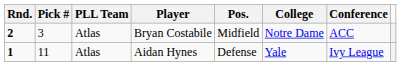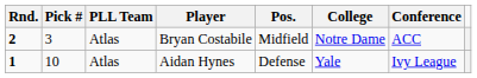 <table class="wikitable">
 <tr>
 <th>Rnd.</th>
 <th>Pick #</th>
 <th>PLL Team</th>
 <th>Player</th>
 <th>Pos.</th>
 <th>College</th>
 <th>Conference</th>
 </tr>
 <tr>
 <td><strong>2</strong></td>
 <td>3</td>
 <td>Atlas</td>
 <td>Bryan Costabile</td>
 <td>Midfield</td>
 <td><a href='#'>Notre Dame</a></td>
 <td><a href='#'>ACC</a></td>
 <th></th>
 </tr>
 <tr>
 <td><strong>1</strong></td>
-<td>11</td>
+<td>10</td>
 <td>Atlas</td>
 <td>Aidan Hynes</td>
 <td>Defense</td>
 <td><a href='#'>Yale</a></td>
 <td><a href='#'>Ivy League</a></td>
 <th></th>
 </tr>
 </table>
